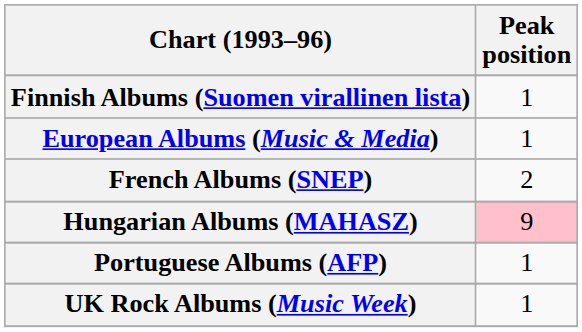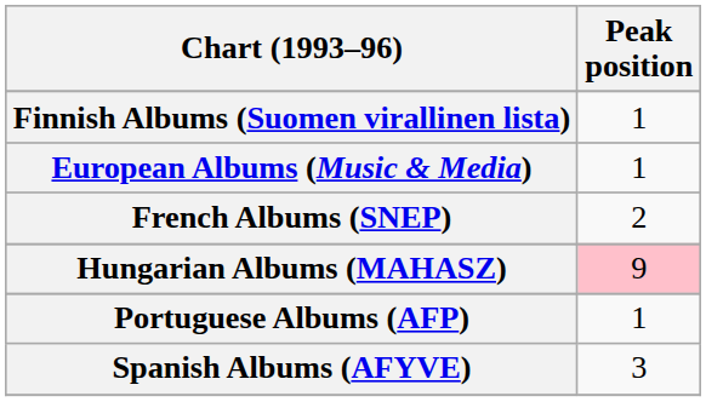 <table class="wikitable sortable plainrowheaders" style="text-align:center">
 <tr>
 <th scope="col">Chart (1993–96)</th>
 <th scope="col">Peak<br>position</th>
 </tr>
 <tr>
 </tr>
 <tr>
 </tr>
 <tr>
 </tr>
 <tr>
 </tr>
 <tr>
 </tr>
 <tr>
 <th scope="row">Finnish Albums (<a href='#'>Suomen virallinen lista</a>)</th>
 <td>1</td>
 </tr>
 <tr>
 <th scope="row"><a href='#'>European Albums</a> (<em><a href='#'>Music & Media</a></em>)</th>
 <td>1</td>
 </tr>
 <tr>
 <th scope="row">French Albums (<a href='#'>SNEP</a>)</th>
 <td>2</td>
 </tr>
 <tr>
 </tr>
 <tr>
 <th scope="row">Hungarian Albums (<a href='#'>MAHASZ</a>)</th>
 <td style="background: pink;">9</td>
 </tr>
 <tr>
 </tr>
 <tr>
 </tr>
 <tr>
 <th scope="row">Portuguese Albums (<a href='#'>AFP</a>)</th>
 <td>1</td>
 </tr>
 <tr>
+<th scope="row">Spanish Albums (<a href='#'>AFYVE</a>)</th>
+<td align="center">3</td>
 </tr>
 <tr>
 </tr>
 <tr>
 </tr>
 <tr>
-<th scope="row">UK Rock Albums (<em><a href='#'>Music Week</a></em>)</th>
-<td>1</td>
 </tr>
 <tr>
 </tr>
 <tr>
 </tr>
 </table>
